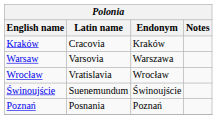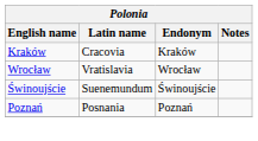 <table class="wikitable sortable">
 <tr>
 <th colspan="4"> <em>Polonia</em></th>
 </tr>
 <tr>
 <th>English name</th>
 <th>Latin name</th>
 <th>Endonym</th>
 <th>Notes</th>
 </tr>
 <tr>
 <td><a href='#'>Kraków</a></td>
 <td>Cracovia</td>
 <td>Kraków</td>
-<td></td>
-</tr>
-<tr>
-<td><a href='#'>Warsaw</a></td>
-<td>Varsovia</td>
-<td>Warszawa</td>
 <td></td>
 </tr>
 <tr>
 <td><a href='#'>Wrocław</a></td>
 <td>Vratislavia</td>
 <td>Wrocław</td>
 <td></td>
 </tr>
 <tr>
 <td><a href='#'>Świnoujście</a></td>
 <td>Suenemundum</td>
 <td>Świnoujście</td>
 <td></td>
 </tr>
 <tr>
 <td><a href='#'>Poznań</a></td>
 <td>Posnania</td>
 <td>Poznań</td>
 <td></td>
 </tr>
 <tr>
 </tr>
 </table>
